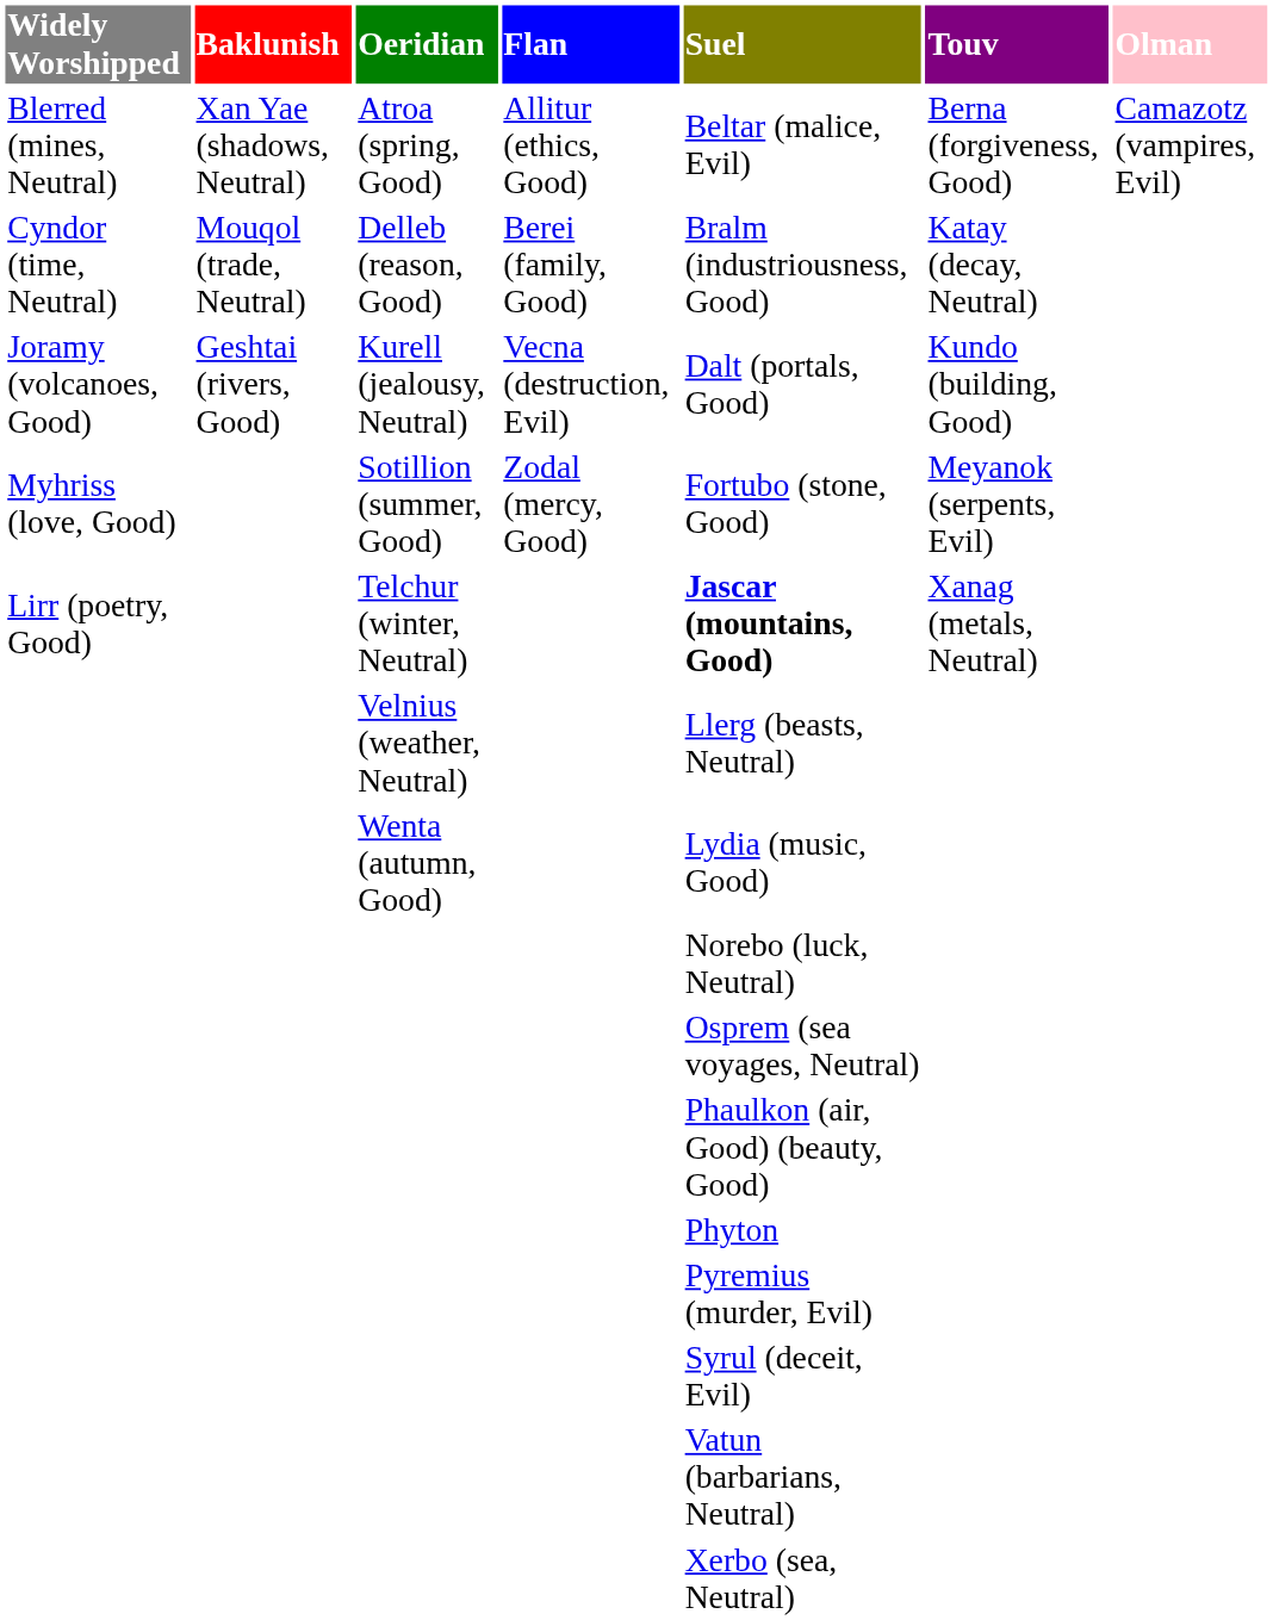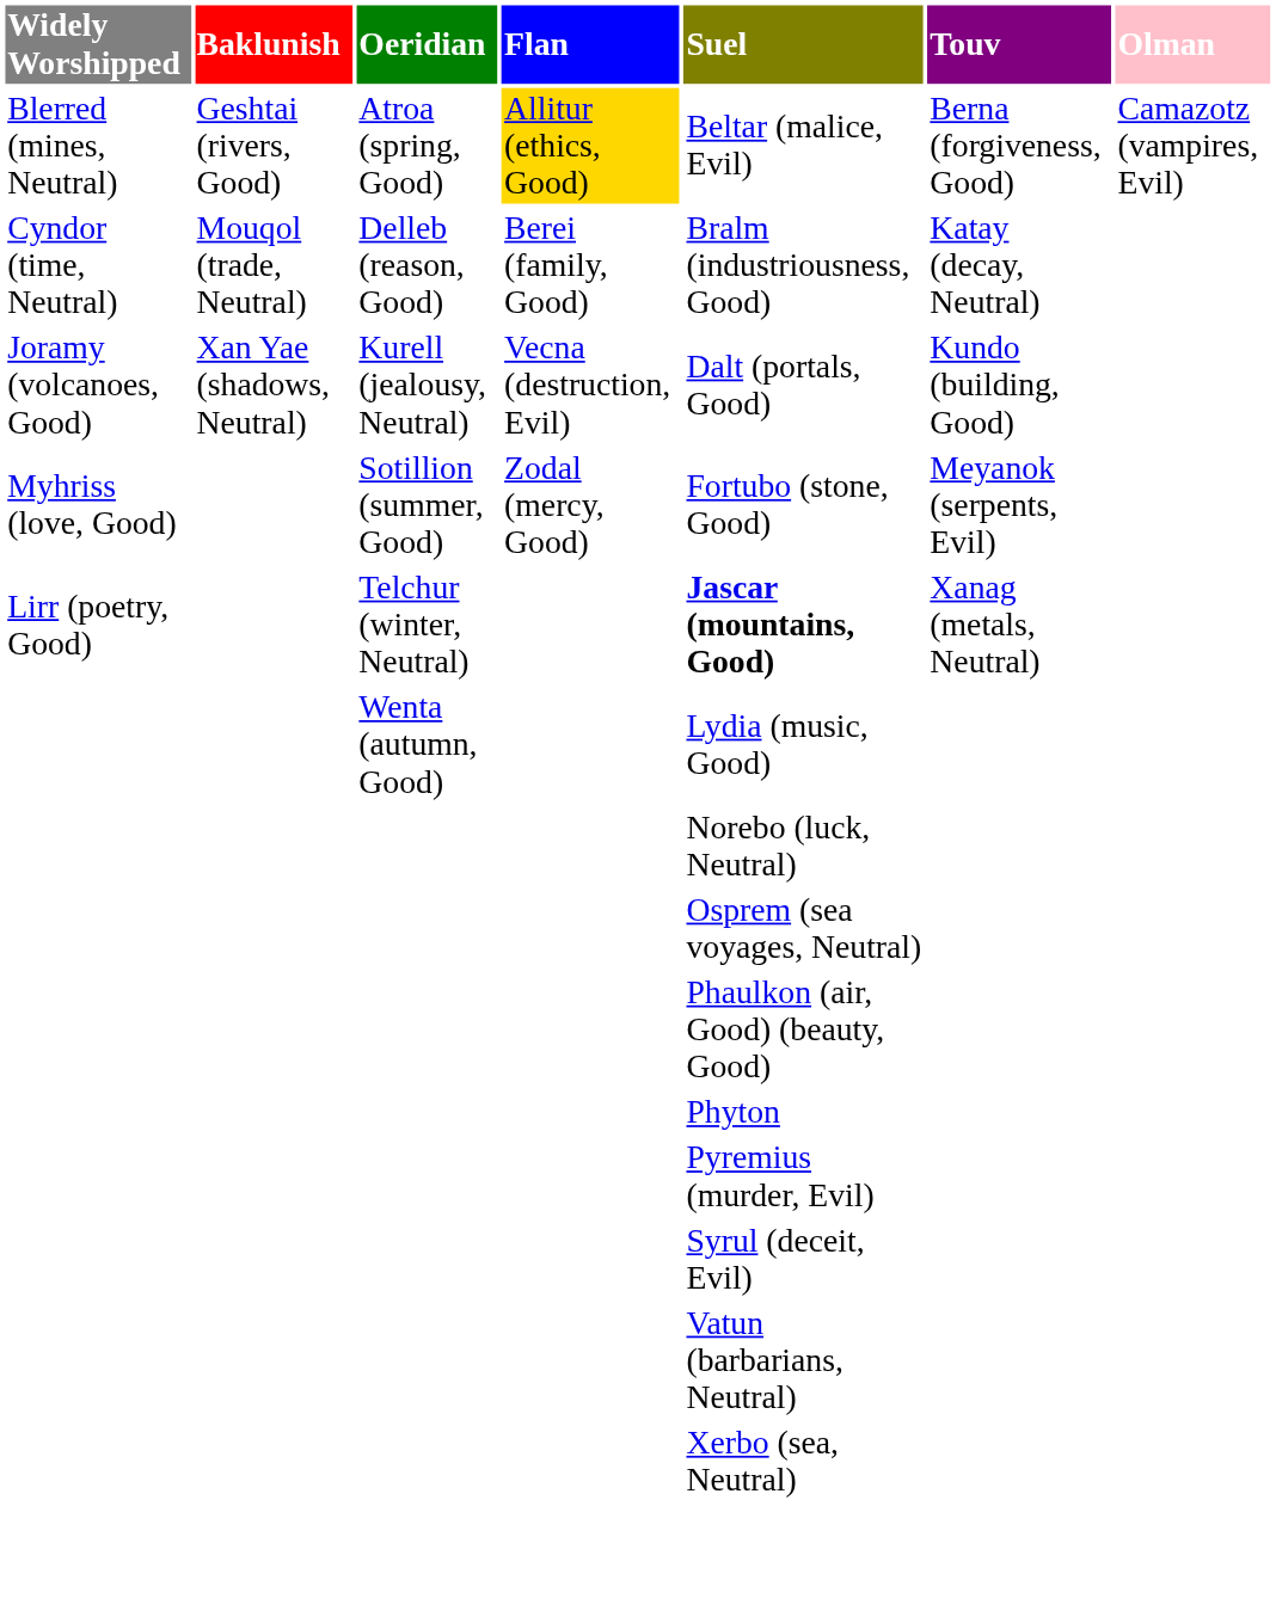 <table border=0 width=100%>
 <tr>
 <td style="color:white" bgcolor=gray><strong>Widely Worshipped</strong></td>
 <td style="color:white" bgcolor=red><strong>Baklunish</strong></td>
 <td style="color:white" bgcolor=green><strong>Oeridian</strong></td>
 <td style="color:white" bgcolor=blue><strong>Flan</strong></td>
 <td style="color:white" bgcolor=olive><strong>Suel</strong></td>
 <td style="color:white" bgcolor=purple><strong>Touv</strong></td>
 <td style="color:white" bgcolor=pink><strong>Olman</strong></td>
 </tr>
 <tr>
 <td><a href='#'>Blerred</a> (mines, Neutral)</td>
-<td><a href='#'>Xan Yae</a> (shadows, Neutral)</td>
+<td><a href='#'>Geshtai</a> (rivers, Good)</td>
 <td><a href='#'>Atroa</a> (spring, Good)</td>
-<td><a href='#'>Allitur</a> (ethics, Good)</td>
+<td style="background: gold;"><a href='#'>Allitur</a> (ethics, Good)</td>
 <td><a href='#'>Beltar</a> (malice, Evil)</td>
 <td><a href='#'>Berna</a> (forgiveness, Good)</td>
 <td><a href='#'>Camazotz</a> (vampires, Evil)</td>
 </tr>
 <tr>
 <td><a href='#'>Cyndor</a> (time, Neutral)</td>
 <td><a href='#'>Mouqol</a> (trade, Neutral)</td>
 <td><a href='#'>Delleb</a> (reason, Good)</td>
 <td><a href='#'>Berei</a> (family, Good)</td>
 <td><a href='#'>Bralm</a> (industriousness, Good)</td>
 <td><a href='#'>Katay</a> (decay, Neutral)</td>
 <td> </td>
 </tr>
 <tr>
 <td><a href='#'>Joramy</a> (volcanoes, Good)</td>
-<td><a href='#'>Geshtai</a> (rivers, Good)</td>
+<td><a href='#'>Xan Yae</a> (shadows, Neutral)</td>
 <td><a href='#'>Kurell</a> (jealousy, Neutral)</td>
 <td><a href='#'>Vecna</a> (destruction, Evil)</td>
 <td><a href='#'>Dalt</a> (portals, Good)</td>
 <td><a href='#'>Kundo</a> (building, Good)</td>
 <td> </td>
 </tr>
 <tr>
 <td><a href='#'>Myhriss</a> (love, Good)</td>
 <td> </td>
 <td><a href='#'>Sotillion</a> (summer, Good)</td>
 <td><a href='#'>Zodal</a> (mercy, Good)</td>
 <td><a href='#'>Fortubo</a> (stone, Good)</td>
 <td><a href='#'>Meyanok</a> (serpents, Evil)</td>
 <td> </td>
 </tr>
 <tr>
 <td><a href='#'>Lirr</a> (poetry, Good)</td>
 <td> </td>
 <td><a href='#'>Telchur</a> (winter, Neutral)</td>
 <td> </td>
 <td><strong><a href='#'>Jascar</a> (mountains, Good)</strong></td>
 <td><a href='#'>Xanag</a> (metals, Neutral)</td>
-<td> </td>
-</tr>
-<tr>
-<td> </td>
-<td> </td>
-<td><a href='#'>Velnius</a> (weather, Neutral)</td>
-<td> </td>
-<td><a href='#'>Llerg</a> (beasts, Neutral)</td>
-<td></td>
-<td> </td>
 <td> </td>
 </tr>
 <tr>
 <td> </td>
 <td> </td>
 <td><a href='#'>Wenta</a> (autumn, Good)</td>
 <td> </td>
 <td><a href='#'>Lydia</a> (music, Good)</td>
 <td> </td>
 <td> </td>
 </tr>
 <tr>
 <td> </td>
 <td> </td>
 <td> </td>
 <td> </td>
 <td>Norebo (luck, Neutral)</td>
 <td></td>
 <td> </td>
 <td> </td>
 </tr>
 <tr>
 <td> </td>
 <td> </td>
 <td> </td>
 <td> </td>
 <td><a href='#'>Osprem</a> (sea voyages, Neutral)</td>
 <td> </td>
 <td> </td>
 </tr>
 <tr>
 <td> </td>
 <td> </td>
 <td></td>
 <td> </td>
 <td><a href='#'>Phaulkon</a> (air, Good) (beauty, Good)</td>
 <td> </td>
 <td> </td>
 </tr>
 <tr>
 <td> </td>
 <td> </td>
 <td></td>
 <td> </td>
 <td><a href='#'>Phyton</a></td>
 <td> </td>
 <td> </td>
 </tr>
 <tr>
 <td> </td>
 <td> </td>
 <td></td>
 <td> </td>
 <td><a href='#'>Pyremius</a> (murder, Evil)</td>
 <td> </td>
 <td> </td>
 </tr>
 <tr>
 <td> </td>
 <td> </td>
 <td></td>
 <td> </td>
 <td><a href='#'>Syrul</a> (deceit, Evil)</td>
 <td> </td>
 <td> </td>
 </tr>
 <tr>
 <td> </td>
 <td> </td>
 <td></td>
 <td> </td>
 <td><a href='#'>Vatun</a> (barbarians, Neutral)</td>
 <td> </td>
 <td> </td>
 </tr>
 <tr>
 <td> </td>
 <td> </td>
 <td></td>
 <td> </td>
 <td><a href='#'>Xerbo</a> (sea, Neutral)</td>
 <td> </td>
 <td> </td>
 </tr>
 <tr>
 </tr>
 </table>
